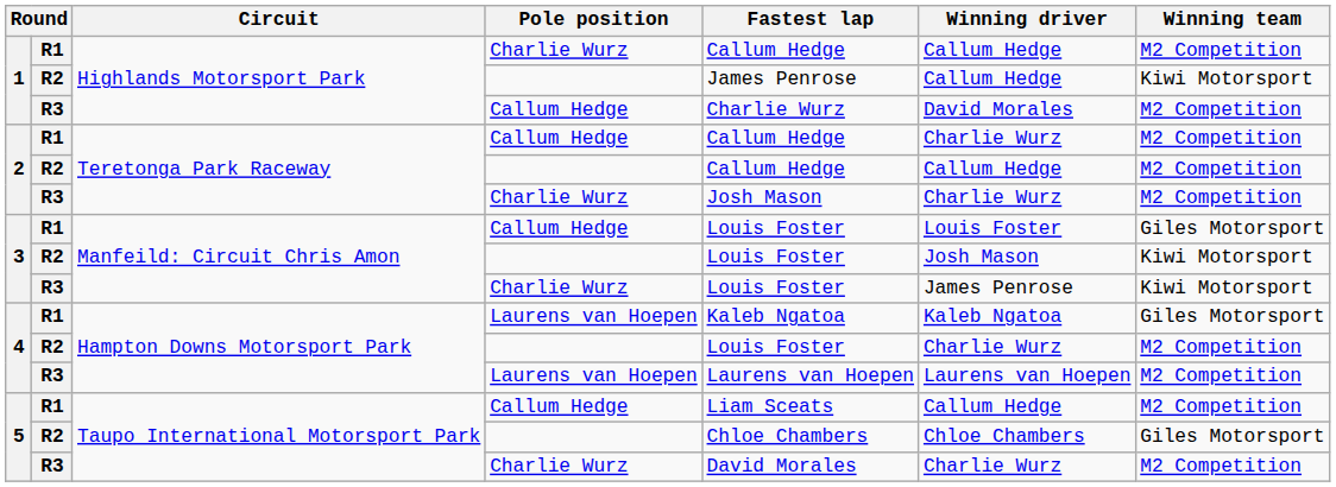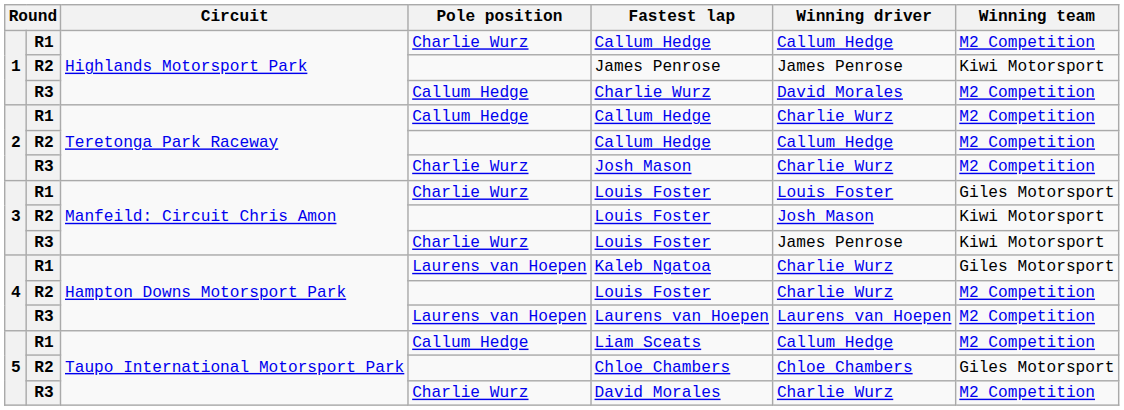 <table class="wikitable" style="font-size: 87%">
 <tr>
 <th colspan="2">Round</th>
 <th>Circuit</th>
 <th>Pole position</th>
 <th>Fastest lap</th>
 <th>Winning driver</th>
 <th>Winning team</th>
 </tr>
 <tr>
 <th rowspan="3">1</th>
 <th>R1</th>
 <td rowspan="3"><a href='#'>Highlands Motorsport Park</a></td>
 <td> <a href='#'>Charlie Wurz</a></td>
 <td> <a href='#'>Callum Hedge</a></td>
 <td> <a href='#'>Callum Hedge</a></td>
 <td><a href='#'>M2 Competition</a></td>
 </tr>
 <tr>
 <th>R2</th>
 <td></td>
 <td> James Penrose</td>
-<td> <a href='#'>Callum Hedge</a></td>
+<td> James Penrose</td>
 <td>Kiwi Motorsport</td>
 </tr>
 <tr>
 <th>R3</th>
 <td> <a href='#'>Callum Hedge</a></td>
 <td> <a href='#'>Charlie Wurz</a></td>
 <td> <a href='#'>David Morales</a></td>
 <td><a href='#'>M2 Competition</a></td>
 </tr>
 <tr>
 <th rowspan="3">2</th>
 <th>R1</th>
 <td rowspan="3"><a href='#'>Teretonga Park Raceway</a></td>
 <td> <a href='#'>Callum Hedge</a></td>
 <td> <a href='#'>Callum Hedge</a></td>
 <td> <a href='#'>Charlie Wurz</a></td>
 <td><a href='#'>M2 Competition</a></td>
 </tr>
 <tr>
 <th>R2</th>
 <td></td>
 <td> <a href='#'>Callum Hedge</a></td>
 <td> <a href='#'>Callum Hedge</a></td>
 <td><a href='#'>M2 Competition</a></td>
 </tr>
 <tr>
 <th>R3</th>
 <td> <a href='#'>Charlie Wurz</a></td>
 <td> <a href='#'>Josh Mason</a></td>
 <td> <a href='#'>Charlie Wurz</a></td>
 <td><a href='#'>M2 Competition</a></td>
 </tr>
 <tr>
 <th rowspan="3">3</th>
 <th>R1</th>
 <td rowspan="3"><a href='#'>Manfeild: Circuit Chris Amon</a></td>
-<td> <a href='#'>Callum Hedge</a></td>
+<td> <a href='#'>Charlie Wurz</a></td>
 <td> <a href='#'>Louis Foster</a></td>
 <td> <a href='#'>Louis Foster</a></td>
 <td>Giles Motorsport</td>
 </tr>
 <tr>
 <th>R2</th>
 <td></td>
 <td> <a href='#'>Louis Foster</a></td>
 <td> <a href='#'>Josh Mason</a></td>
 <td>Kiwi Motorsport</td>
 </tr>
 <tr>
 <th>R3</th>
 <td> <a href='#'>Charlie Wurz</a></td>
 <td> <a href='#'>Louis Foster</a></td>
 <td> James Penrose</td>
 <td>Kiwi Motorsport</td>
 </tr>
 <tr>
 <th rowspan="3">4</th>
 <th>R1</th>
 <td rowspan="3"><a href='#'>Hampton Downs Motorsport Park</a></td>
 <td> <a href='#'>Laurens van Hoepen</a></td>
 <td> <a href='#'>Kaleb Ngatoa</a></td>
-<td> <a href='#'>Kaleb Ngatoa</a></td>
+<td> <a href='#'>Charlie Wurz</a></td>
 <td>Giles Motorsport</td>
 </tr>
 <tr>
 <th>R2</th>
 <td></td>
 <td> <a href='#'>Louis Foster</a></td>
 <td> <a href='#'>Charlie Wurz</a></td>
 <td><a href='#'>M2 Competition</a></td>
 </tr>
 <tr>
 <th>R3</th>
 <td> <a href='#'>Laurens van Hoepen</a></td>
 <td> <a href='#'>Laurens van Hoepen</a></td>
 <td> <a href='#'>Laurens van Hoepen</a></td>
 <td><a href='#'>M2 Competition</a></td>
 </tr>
 <tr>
 <th rowspan="3">5</th>
 <th>R1</th>
 <td rowspan="3"><a href='#'>Taupo International Motorsport Park</a></td>
 <td> <a href='#'>Callum Hedge</a></td>
 <td> <a href='#'>Liam Sceats</a></td>
 <td> <a href='#'>Callum Hedge</a></td>
 <td><a href='#'>M2 Competition</a></td>
 </tr>
 <tr>
 <th>R2</th>
 <td></td>
 <td> <a href='#'>Chloe Chambers</a></td>
 <td> <a href='#'>Chloe Chambers</a></td>
 <td>Giles Motorsport</td>
 </tr>
 <tr>
 <th>R3</th>
 <td> <a href='#'>Charlie Wurz</a></td>
 <td> <a href='#'>David Morales</a></td>
 <td> <a href='#'>Charlie Wurz</a></td>
 <td><a href='#'>M2 Competition</a></td>
 </tr>
 </table>
